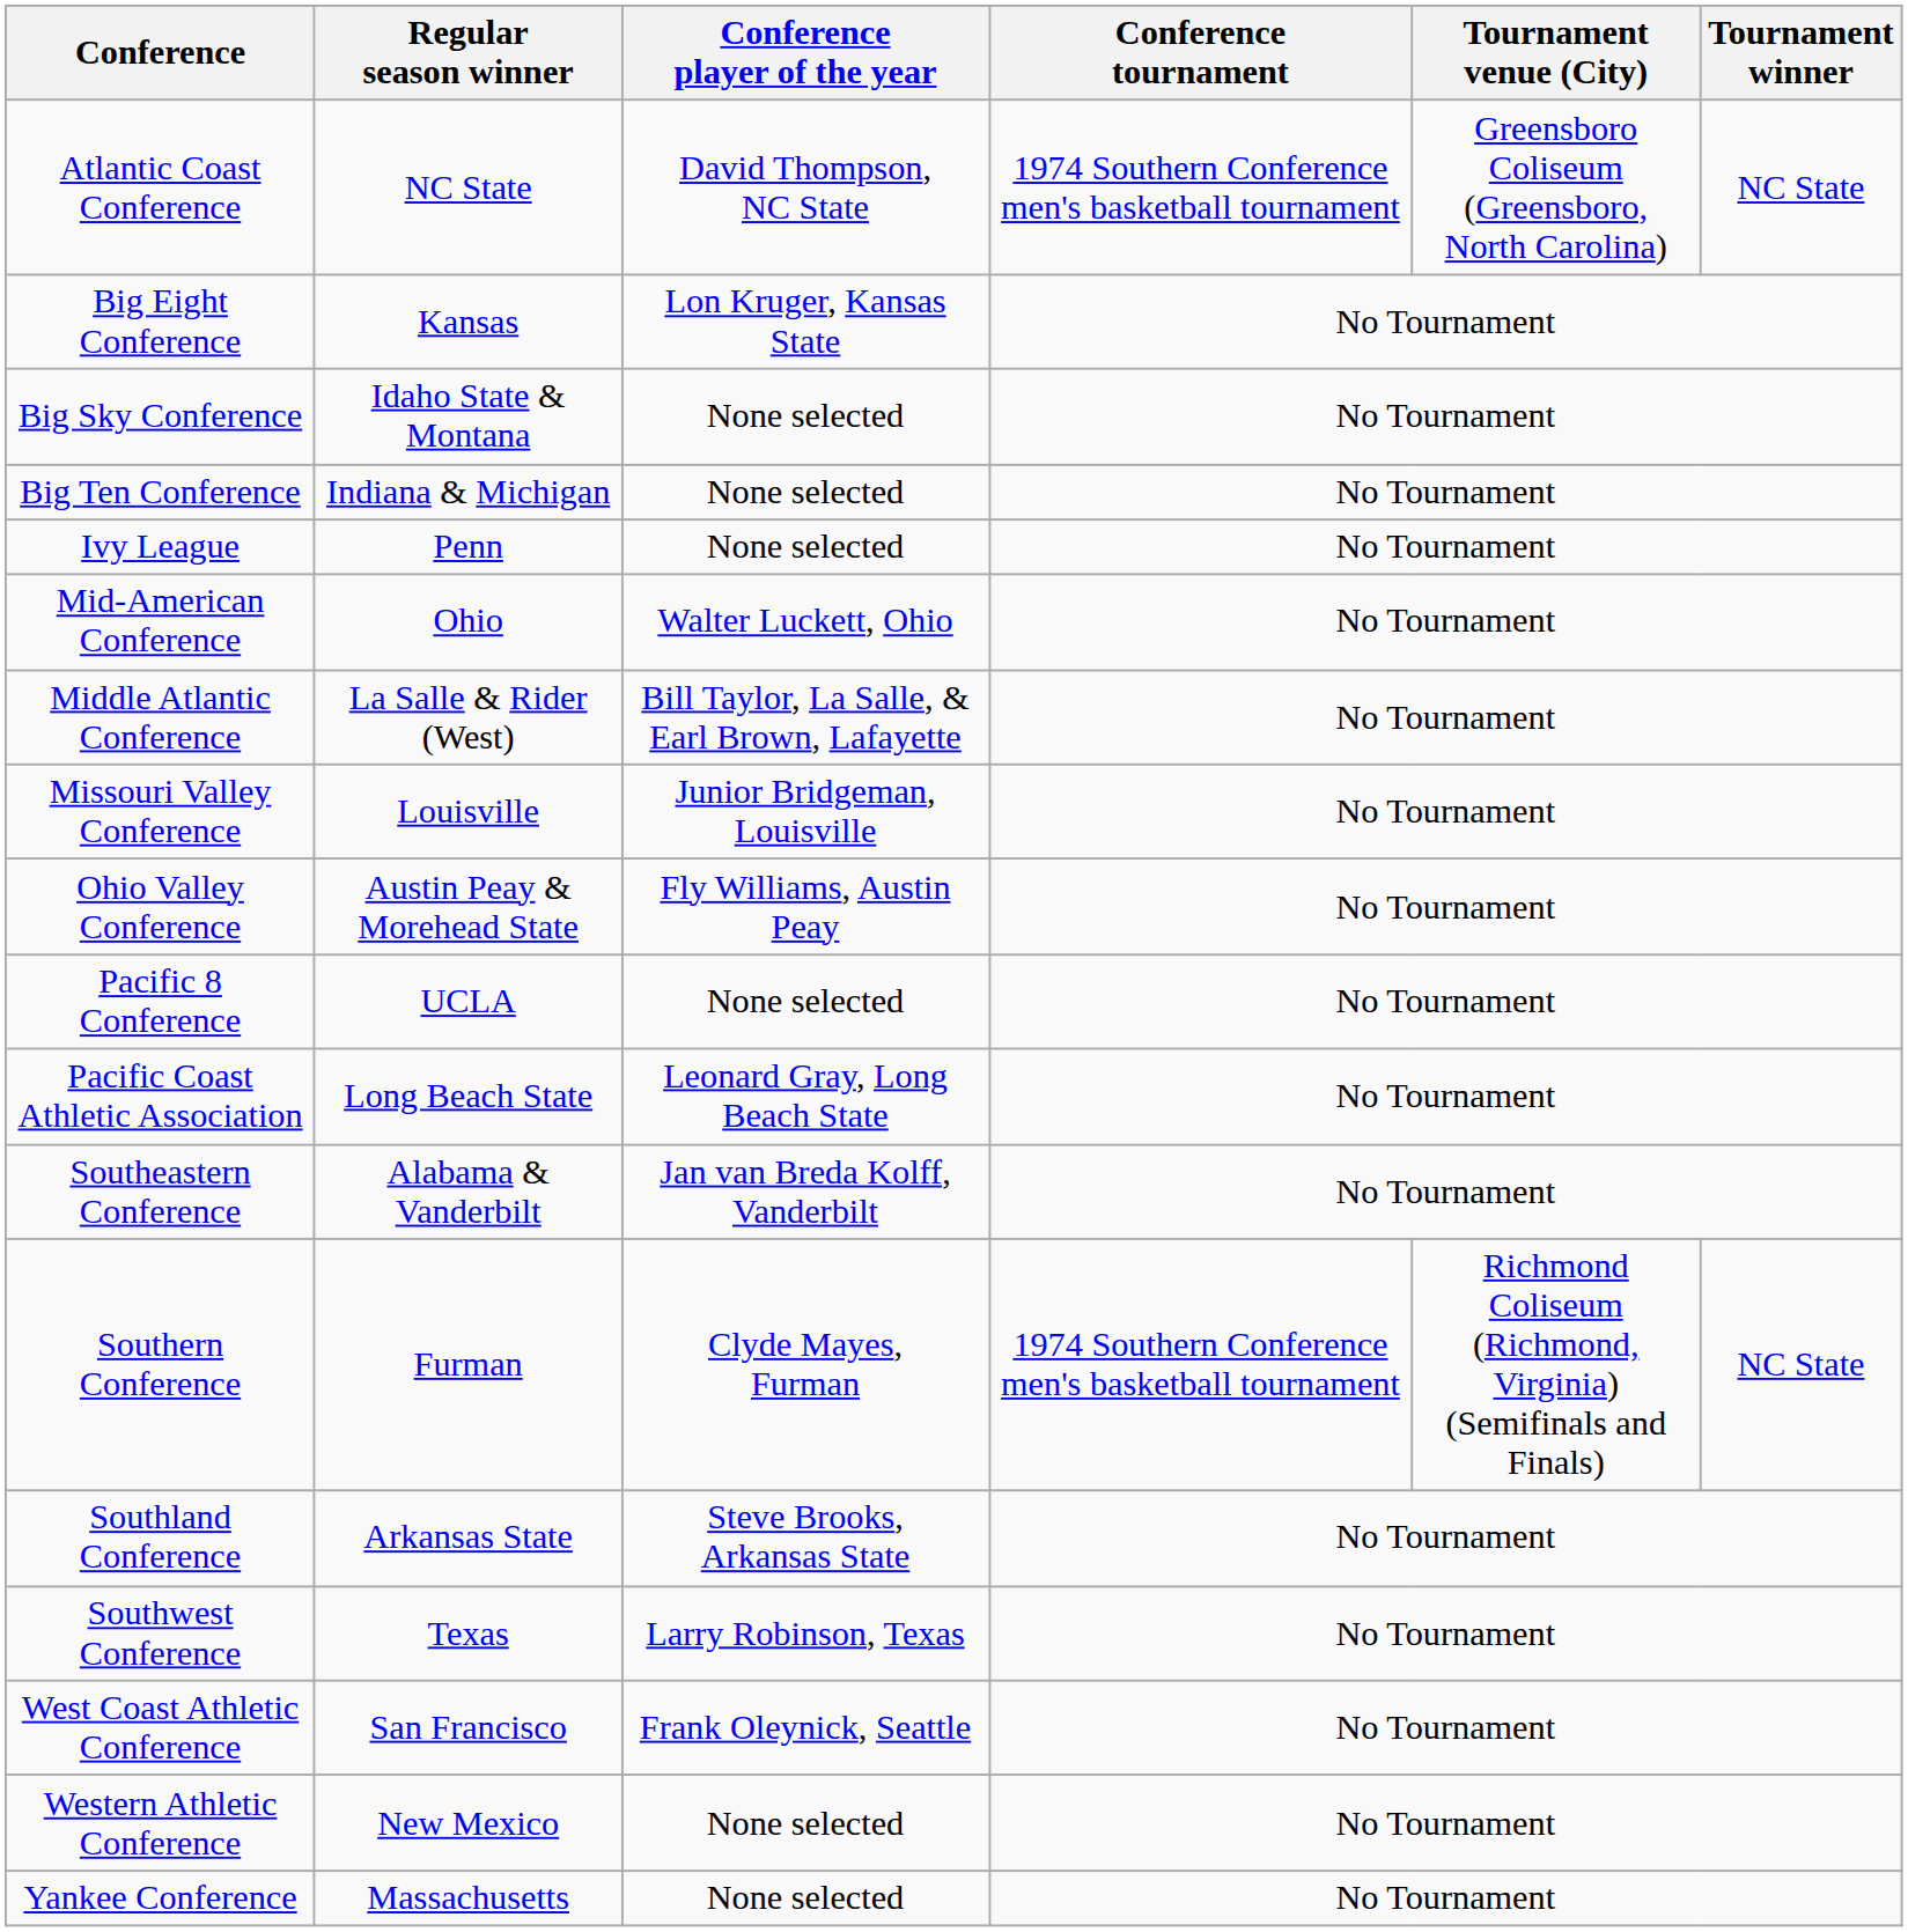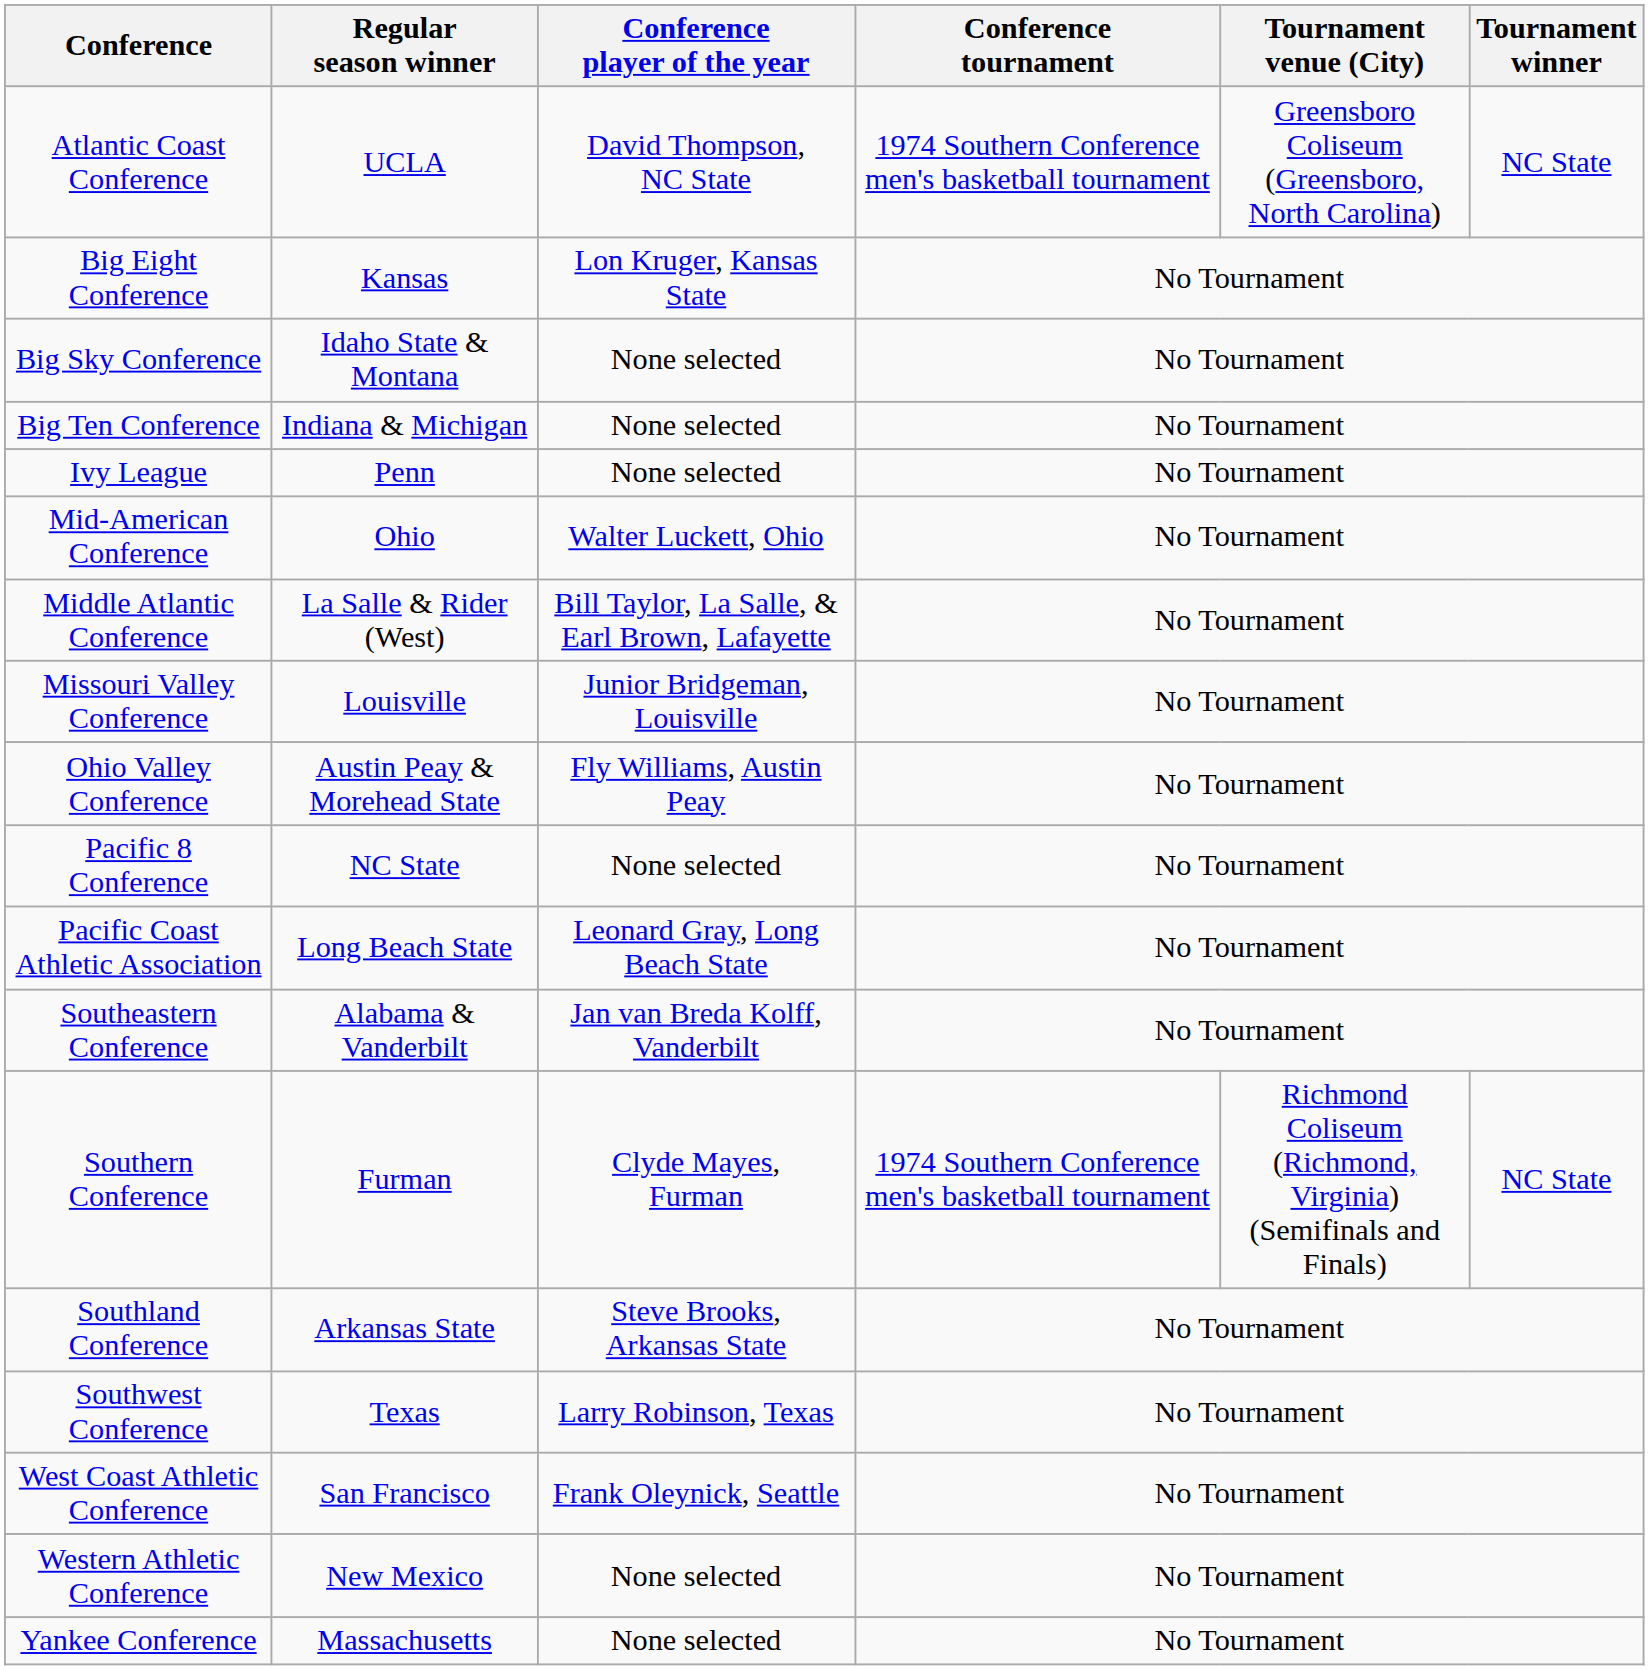 <table class="wikitable" style="text-align:center;">
 <tr>
 <th>Conference</th>
 <th>Regular <br> season winner</th>
 <th><a href='#'>Conference <br> player of the year</a></th>
 <th>Conference <br> tournament</th>
 <th>Tournament <br> venue (City)</th>
 <th>Tournament <br> winner</th>
 </tr>
 <tr>
 <td><a href='#'>Atlantic Coast Conference</a></td>
-<td><a href='#'>NC State</a></td>
+<td><a href='#'>UCLA</a></td>
 <td><a href='#'>David Thompson</a>,<br><a href='#'>NC State</a></td>
 <td><a href='#'>1974 Southern Conference men's basketball tournament</a></td>
 <td><a href='#'>Greensboro Coliseum</a><br>(<a href='#'>Greensboro, North Carolina</a>)</td>
 <td><a href='#'>NC State</a></td>
 </tr>
 <tr>
 <td><a href='#'>Big Eight Conference</a></td>
 <td><a href='#'>Kansas</a></td>
 <td><a href='#'>Lon Kruger</a>, <a href='#'>Kansas State</a></td>
 <td colspan=3>No Tournament</td>
 </tr>
 <tr>
 <td><a href='#'>Big Sky Conference</a></td>
 <td><a href='#'>Idaho State</a> & <a href='#'>Montana</a></td>
 <td>None selected</td>
 <td colspan=3>No Tournament</td>
 </tr>
 <tr>
 <td><a href='#'>Big Ten Conference</a></td>
 <td><a href='#'>Indiana</a> & <a href='#'>Michigan</a></td>
 <td>None selected</td>
 <td colspan=3>No Tournament</td>
 </tr>
 <tr>
 <td><a href='#'>Ivy League</a></td>
 <td><a href='#'>Penn</a></td>
 <td>None selected</td>
 <td colspan=3>No Tournament</td>
 </tr>
 <tr>
 <td><a href='#'>Mid-American Conference</a></td>
 <td><a href='#'>Ohio</a></td>
 <td><a href='#'>Walter Luckett</a>, <a href='#'>Ohio</a></td>
 <td colspan=3>No Tournament</td>
 </tr>
 <tr>
 <td><a href='#'>Middle Atlantic Conference</a></td>
 <td><a href='#'>La Salle</a> &  <a href='#'>Rider</a> (West)</td>
 <td><a href='#'>Bill Taylor</a>, <a href='#'>La Salle</a>, & <a href='#'>Earl Brown</a>, <a href='#'>Lafayette</a></td>
 <td colspan=3>No Tournament</td>
 </tr>
 <tr>
 <td><a href='#'>Missouri Valley Conference</a></td>
 <td><a href='#'>Louisville</a></td>
 <td><a href='#'>Junior Bridgeman</a>, <a href='#'>Louisville</a></td>
 <td colspan=3>No Tournament</td>
 </tr>
 <tr>
 <td><a href='#'>Ohio Valley Conference</a></td>
 <td><a href='#'>Austin Peay</a> & <a href='#'>Morehead State</a></td>
 <td><a href='#'>Fly Williams</a>, <a href='#'>Austin Peay</a></td>
 <td colspan=3>No Tournament</td>
 </tr>
 <tr>
 <td><a href='#'>Pacific 8 Conference</a></td>
-<td><a href='#'>UCLA</a></td>
+<td><a href='#'>NC State</a></td>
 <td>None selected</td>
 <td colspan=3>No Tournament</td>
 </tr>
 <tr>
 <td><a href='#'>Pacific Coast Athletic Association</a></td>
 <td><a href='#'>Long Beach State</a></td>
 <td><a href='#'>Leonard Gray</a>, <a href='#'>Long Beach State</a></td>
 <td colspan=3>No Tournament</td>
 </tr>
 <tr>
 <td><a href='#'>Southeastern Conference</a></td>
 <td><a href='#'>Alabama</a> & <a href='#'>Vanderbilt</a></td>
 <td><a href='#'>Jan van Breda Kolff</a>, <a href='#'>Vanderbilt</a></td>
 <td colspan=3>No Tournament</td>
 </tr>
 <tr>
 <td><a href='#'>Southern Conference</a></td>
 <td><a href='#'>Furman</a></td>
 <td><a href='#'>Clyde Mayes</a>,<br><a href='#'>Furman</a></td>
 <td><a href='#'>1974 Southern Conference men's basketball tournament</a></td>
 <td><a href='#'>Richmond Coliseum</a><br>(<a href='#'>Richmond, Virginia</a>)<br>(Semifinals and Finals)</td>
 <td><a href='#'>NC State</a></td>
 </tr>
 <tr>
 <td><a href='#'>Southland Conference</a></td>
 <td><a href='#'>Arkansas State</a></td>
 <td><a href='#'>Steve Brooks</a>,<br><a href='#'>Arkansas State</a></td>
 <td colspan=3>No Tournament</td>
 </tr>
 <tr>
 <td><a href='#'>Southwest Conference</a></td>
 <td><a href='#'>Texas</a></td>
 <td><a href='#'>Larry Robinson</a>, <a href='#'>Texas</a></td>
 <td colspan=3>No Tournament</td>
 </tr>
 <tr>
 <td><a href='#'>West Coast Athletic Conference</a></td>
 <td><a href='#'>San Francisco</a></td>
 <td><a href='#'>Frank Oleynick</a>, <a href='#'>Seattle</a></td>
 <td colspan=3>No Tournament</td>
 </tr>
 <tr>
 <td><a href='#'>Western Athletic Conference</a></td>
 <td><a href='#'>New Mexico</a></td>
 <td>None selected</td>
 <td colspan=3>No Tournament</td>
 </tr>
 <tr>
 <td><a href='#'>Yankee Conference</a></td>
 <td><a href='#'>Massachusetts</a></td>
 <td>None selected</td>
 <td colspan=3>No Tournament</td>
 </tr>
 </table>
